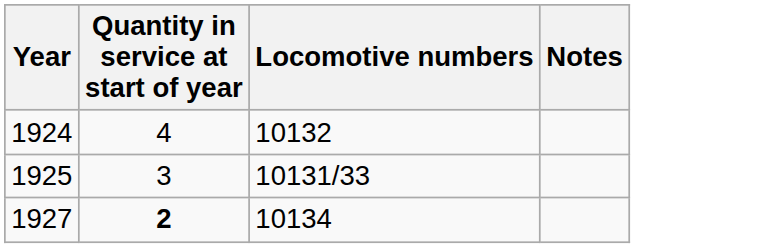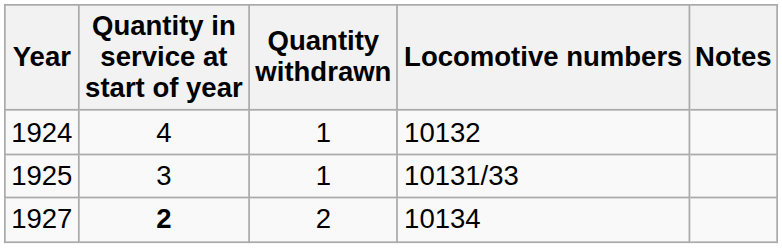 <table class="wikitable" style=text-align:center>
 <tr>
 <th>Year</th>
 <th>Quantity in<br>service at<br>start of year</th>
+<th>Quantity<br>withdrawn</th>
 <th>Locomotive numbers</th>
 <th>Notes</th>
 </tr>
 <tr>
 <td>1924</td>
 <td>4</td>
+<td>1</td>
 <td align=left>10132</td>
 <td></td>
 </tr>
 <tr>
 <td>1925</td>
 <td>3</td>
+<td>1</td>
 <td align=left>10131/33</td>
 <td></td>
 </tr>
 <tr>
 <td>1927</td>
 <td><strong>2</strong></td>
+<td>2</td>
 <td align=left>10134</td>
 <td></td>
 </tr>
 </table>
